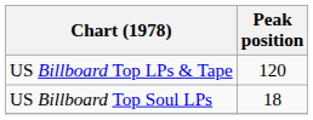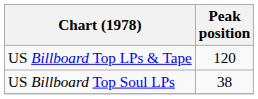 <table class="wikitable">
 <tr>
 <th>Chart (1978)</th>
 <th>Peak<br>position</th>
 </tr>
 <tr>
 <td>US <a href='#'><em>Billboard</em> Top LPs & Tape</a></td>
 <td align=center>120</td>
 </tr>
 <tr>
 <td>US <em>Billboard</em> <a href='#'>Top Soul LPs</a></td>
-<td align=center>18</td>
+<td align=center>38</td>
 </tr>
 <tr>
 </tr>
 </table>
